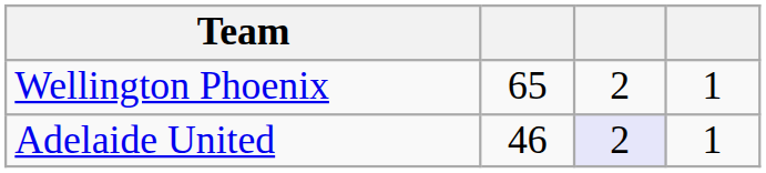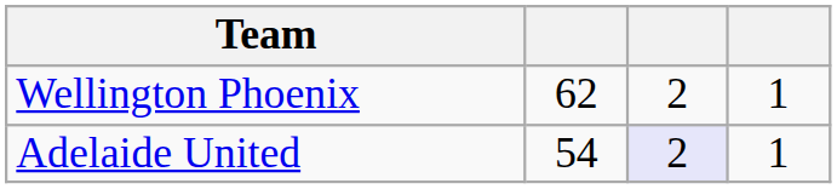 <table class="wikitable" style="text-align:center; line-height: 90%;">
 <tr>
 <th width=185>Team</th>
 <th width=30></th>
 <th width=30></th>
 <th width=30></th>
 </tr>
 <tr>
 <td align=left> <a href='#'>Wellington Phoenix</a></td>
-<td>65</td>
+<td>62</td>
 <td>2</td>
 <td>1</td>
 </tr>
 <tr>
 <td align=left> <a href='#'>Adelaide United</a></td>
-<td>46</td>
+<td>54</td>
 <td style="background: lavender;">2</td>
 <td>1</td>
 </tr>
 </table>
